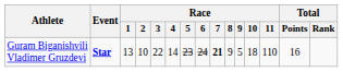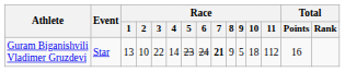 <table class=wikitable style=font-size:90%;text-align:center>
 <tr>
 <th rowspan=2>Athlete</th>
 <th rowspan=2>Event</th>
 <th colspan=11>Race</th>
 <th colspan=2>Total</th>
 </tr>
 <tr style=font-size:95%>
 <th>1</th>
 <th>2</th>
 <th>3</th>
 <th>4</th>
 <th>5</th>
 <th>6</th>
 <th>7</th>
 <th>8</th>
 <th>9</th>
 <th>10</th>
 <th>11</th>
 <th>Points</th>
 <th>Rank</th>
 </tr>
 <tr>
 <td align=left><a href='#'>Guram Biganishvili</a><br><a href='#'>Vladimer Gruzdevi</a></td>
-<td align=left><strong><a href='#'>Star</a></strong></td>
+<td align=left><a href='#'>Star</a></td>
 <td>13</td>
 <td>10</td>
 <td>22</td>
 <td>14</td>
 <td><s>23</s></td>
 <td><s>24</s></td>
 <td><strong>21</strong></td>
 <td>9</td>
 <td>5</td>
 <td>18</td>
-<td>110</td>
+<td>112</td>
 <td>16</td>
 </tr>
 </table>
